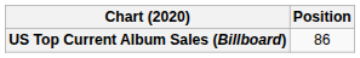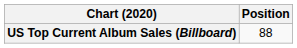 <table class="wikitable plainrowheaders" style="text-align:center">
 <tr>
 <th scope="col">Chart (2020)</th>
 <th scope="col">Position</th>
 </tr>
 <tr>
 <th scope="row">US Top Current Album Sales (<em>Billboard</em>)</th>
-<td>86</td>
+<td>88</td>
 </tr>
 </table>
